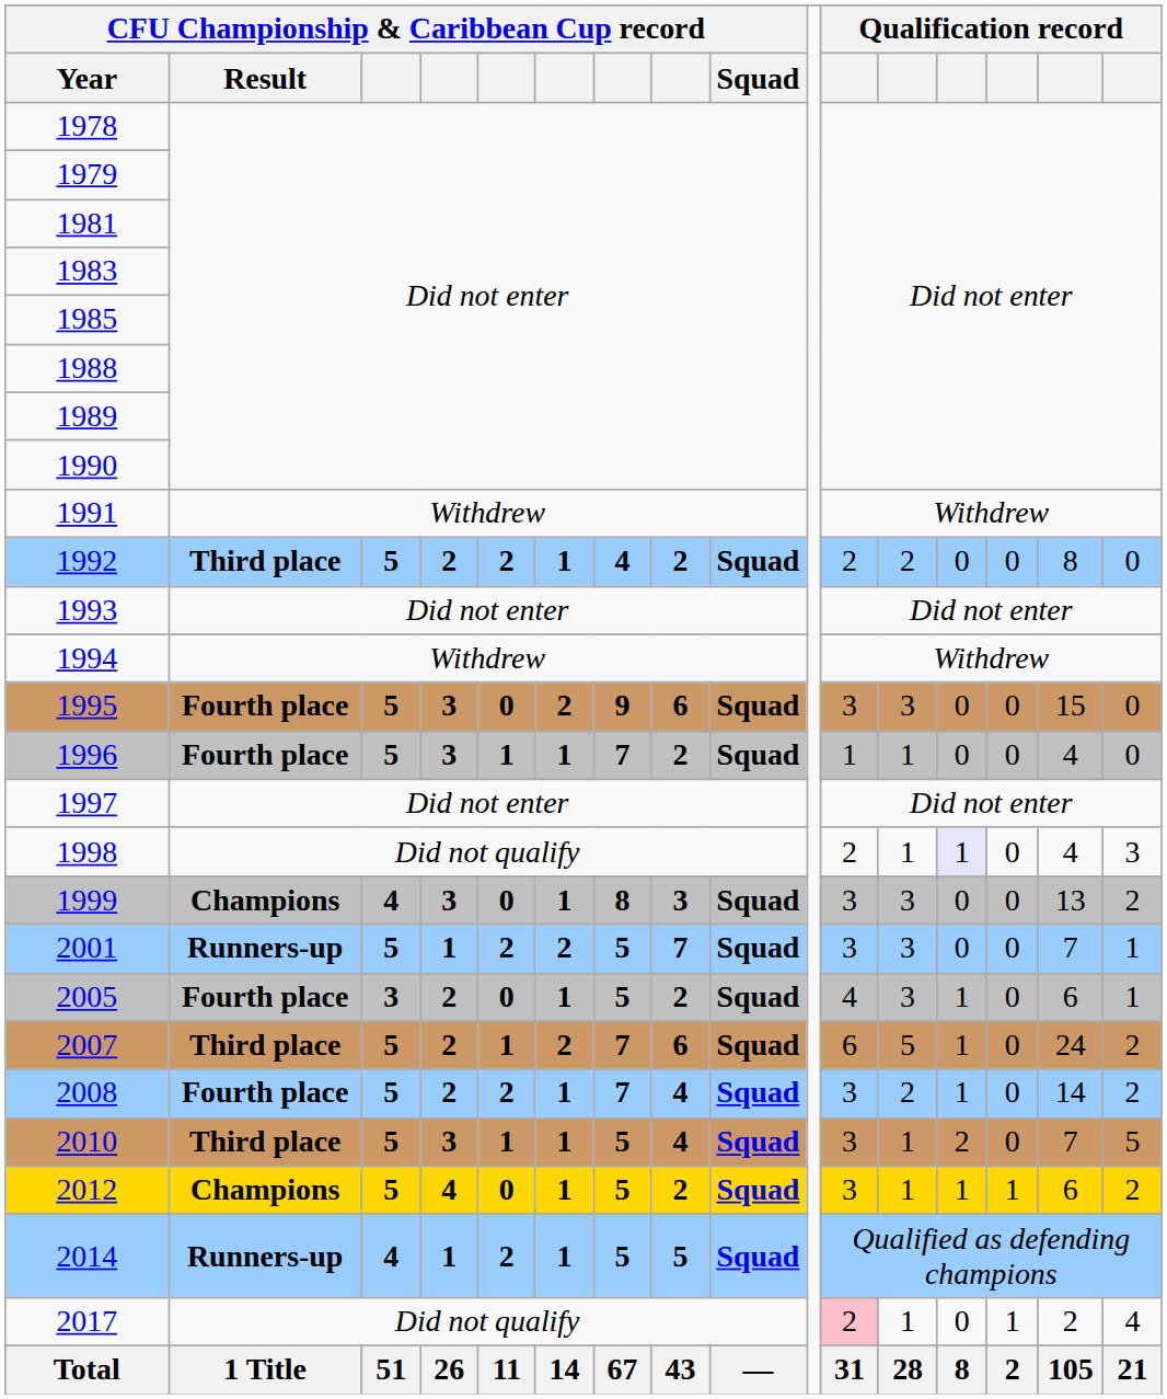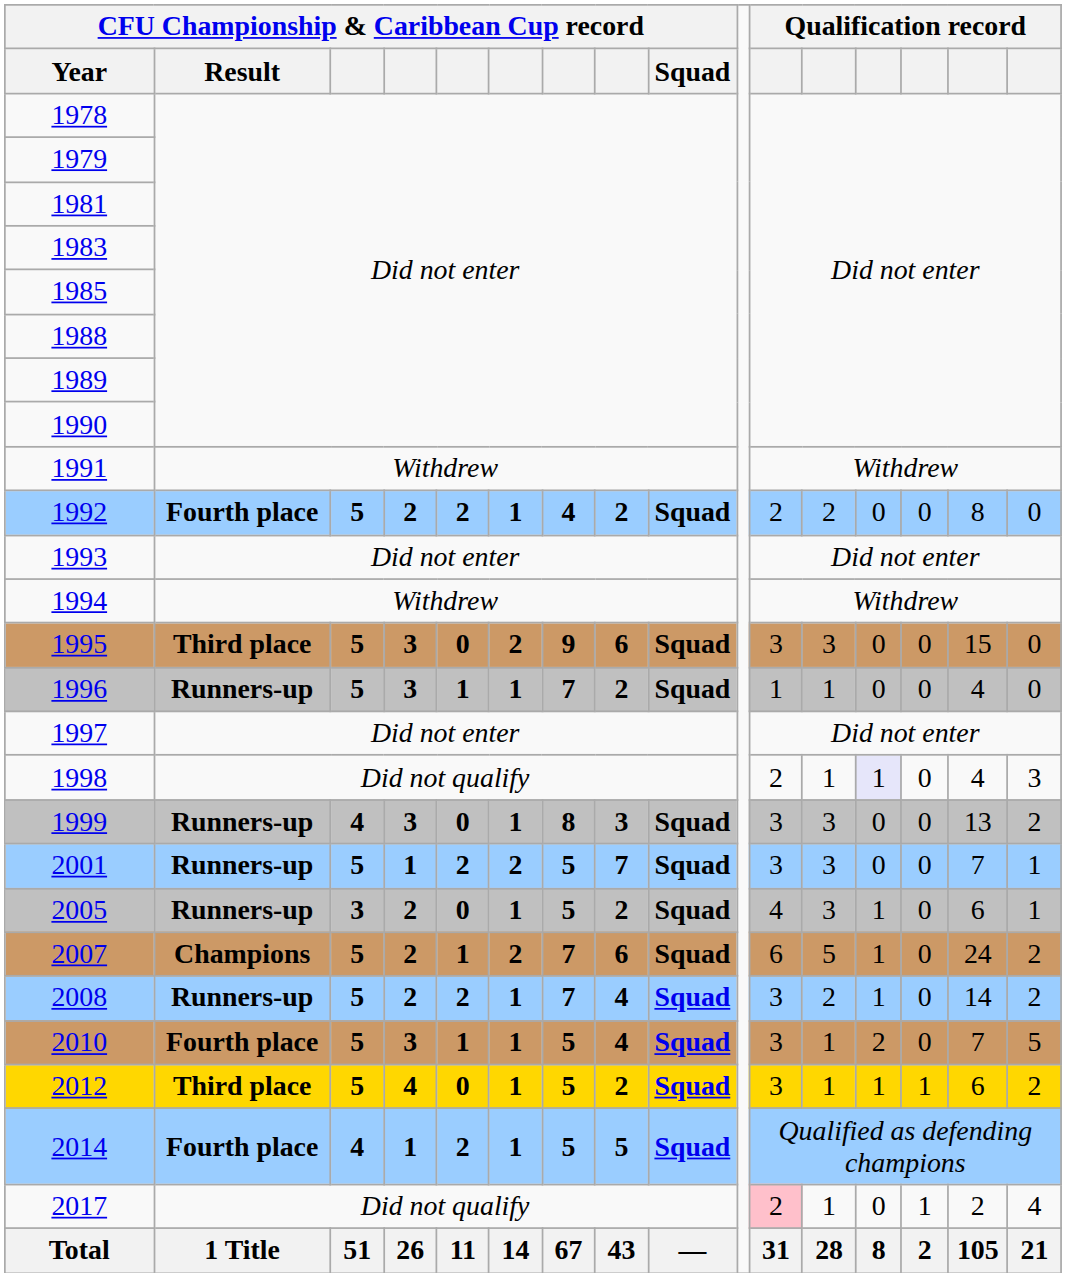 <table class="wikitable" style="text-align: center;">
 <tr>
 <th colspan=9><a href='#'>CFU Championship</a> & <a href='#'>Caribbean Cup</a> record</th>
 <td rowspan=28></td>
 <th colspan=7>Qualification record</th>
 </tr>
 <tr>
 <th style="width:120px;">Year</th>
 <th style="width:110px;">Result</th>
 <th style="width:30px;"></th>
 <th style="width:30px;"></th>
 <th style="width:30px;"></th>
 <th style="width:30px;"></th>
 <th style="width:30px;"></th>
 <th style="width:30px;"></th>
 <th>Squad</th>
 <th style="width:30px;"></th>
 <th style="width:30px;"></th>
 <th style="width:30px;"></th>
 <th style="width:30px;"></th>
 <th style="width:30px;"></th>
 <th style="width:30px;"></th>
 </tr>
 <tr>
 <td> <a href='#'>1978</a></td>
 <td colspan=8 rowspan=8><em>Did not enter</em></td>
 <td colspan=6 rowspan=8><em>Did not enter</em></td>
 </tr>
 <tr>
 <td> <a href='#'>1979</a></td>
 </tr>
 <tr>
 <td> <a href='#'>1981</a></td>
 </tr>
 <tr>
 <td> <a href='#'>1983</a></td>
 </tr>
 <tr>
 <td> <a href='#'>1985</a></td>
 </tr>
 <tr>
 <td> <a href='#'>1988</a></td>
 </tr>
 <tr>
 <td> <a href='#'>1989</a></td>
 </tr>
 <tr>
 <td> <a href='#'>1990</a></td>
 </tr>
 <tr>
 <td> <a href='#'>1991</a></td>
 <td colspan=8><em>Withdrew</em></td>
 <td colspan=6><em>Withdrew</em></td>
 </tr>
 <tr bgcolor=#9acdff>
 <td> <a href='#'>1992</a></td>
-<td><strong>Third place</strong></td>
+<td><strong>Fourth place</strong></td>
 <td><strong>5</strong></td>
 <td><strong>2</strong></td>
 <td><strong>2</strong></td>
 <td><strong>1</strong></td>
 <td><strong>4</strong></td>
 <td><strong>2</strong></td>
 <td><strong>Squad</strong></td>
 <td>2</td>
 <td>2</td>
 <td>0</td>
 <td>0</td>
 <td>8</td>
 <td>0</td>
 </tr>
 <tr>
 <td> <a href='#'>1993</a></td>
 <td colspan=8><em>Did not enter</em></td>
 <td colspan=6><em>Did not enter</em></td>
 </tr>
 <tr>
 <td> <a href='#'>1994</a></td>
 <td colspan=8><em>Withdrew</em></td>
 <td colspan=6><em>Withdrew</em></td>
 </tr>
 <tr bgcolor="#cc9966">
 <td>  <a href='#'>1995</a></td>
-<td><strong>Fourth place</strong></td>
+<td><strong>Third place</strong></td>
 <td><strong>5</strong></td>
 <td><strong>3</strong></td>
 <td><strong>0</strong></td>
 <td><strong>2</strong></td>
 <td><strong>9</strong></td>
 <td><strong>6</strong></td>
 <td><strong>Squad</strong></td>
 <td>3</td>
 <td>3</td>
 <td>0</td>
 <td>0</td>
 <td>15</td>
 <td>0</td>
 </tr>
 <tr bgcolor=silver>
 <td> <a href='#'>1996</a></td>
-<td><strong>Fourth place</strong></td>
+<td><strong>Runners-up</strong></td>
 <td><strong>5</strong></td>
 <td><strong>3</strong></td>
 <td><strong>1</strong></td>
 <td><strong>1</strong></td>
 <td><strong>7</strong></td>
 <td><strong>2</strong></td>
 <td><strong>Squad</strong></td>
 <td>1</td>
 <td>1</td>
 <td>0</td>
 <td>0</td>
 <td>4</td>
 <td>0</td>
 </tr>
 <tr>
 <td>  <a href='#'>1997</a></td>
 <td colspan=8><em>Did not enter</em></td>
 <td colspan=6><em>Did not enter</em></td>
 </tr>
 <tr>
 <td>  <a href='#'>1998</a></td>
 <td colspan=8><em>Did not qualify</em></td>
 <td>2</td>
 <td>1</td>
 <td style="background: lavender;">1</td>
 <td>0</td>
 <td>4</td>
 <td>3</td>
 </tr>
 <tr bgcolor=silver>
 <td> <a href='#'>1999</a></td>
-<td><strong>Champions</strong></td>
+<td><strong>Runners-up</strong></td>
 <td><strong>4</strong></td>
 <td><strong>3</strong></td>
 <td><strong>0</strong></td>
 <td><strong>1</strong></td>
 <td><strong>8</strong></td>
 <td><strong>3</strong></td>
 <td><strong>Squad</strong></td>
 <td>3</td>
 <td>3</td>
 <td>0</td>
 <td>0</td>
 <td>13</td>
 <td>2</td>
 </tr>
 <tr bgcolor=#9acdff>
 <td> <a href='#'>2001</a></td>
 <td><strong>Runners-up</strong></td>
 <td><strong>5</strong></td>
 <td><strong>1</strong></td>
 <td><strong>2</strong></td>
 <td><strong>2</strong></td>
 <td><strong>5</strong></td>
 <td><strong>7</strong></td>
 <td><strong>Squad</strong></td>
 <td>3</td>
 <td>3</td>
 <td>0</td>
 <td>0</td>
 <td>7</td>
 <td>1</td>
 </tr>
 <tr bgcolor=silver>
 <td> <a href='#'>2005</a></td>
-<td><strong>Fourth place</strong></td>
+<td><strong>Runners-up</strong></td>
 <td><strong>3</strong></td>
 <td><strong>2</strong></td>
 <td><strong>0</strong></td>
 <td><strong>1</strong></td>
 <td><strong>5</strong></td>
 <td><strong>2</strong></td>
 <td><strong>Squad</strong></td>
 <td>4</td>
 <td>3</td>
 <td>1</td>
 <td>0</td>
 <td>6</td>
 <td>1</td>
 </tr>
 <tr bgcolor="#cc9966">
 <td> <a href='#'>2007</a></td>
-<td><strong>Third place</strong></td>
+<td><strong>Champions</strong></td>
 <td><strong>5</strong></td>
 <td><strong>2</strong></td>
 <td><strong>1</strong></td>
 <td><strong>2</strong></td>
 <td><strong>7</strong></td>
 <td><strong>6</strong></td>
 <td><strong>Squad</strong></td>
 <td>6</td>
 <td>5</td>
 <td>1</td>
 <td>0</td>
 <td>24</td>
 <td>2</td>
 </tr>
 <tr bgcolor=#9acdff>
 <td> <a href='#'>2008</a></td>
-<td><strong>Fourth place</strong></td>
+<td><strong>Runners-up</strong></td>
 <td><strong>5</strong></td>
 <td><strong>2</strong></td>
 <td><strong>2</strong></td>
 <td><strong>1</strong></td>
 <td><strong>7</strong></td>
 <td><strong>4</strong></td>
 <td><strong><a href='#'>Squad</a></strong></td>
 <td>3</td>
 <td>2</td>
 <td>1</td>
 <td>0</td>
 <td>14</td>
 <td>2</td>
 </tr>
 <tr bgcolor="#cc9966">
 <td> <a href='#'>2010</a></td>
-<td><strong>Third place</strong></td>
+<td><strong>Fourth place</strong></td>
 <td><strong>5</strong></td>
 <td><strong>3</strong></td>
 <td><strong>1</strong></td>
 <td><strong>1</strong></td>
 <td><strong>5</strong></td>
 <td><strong>4</strong></td>
 <td><strong><a href='#'>Squad</a></strong></td>
 <td>3</td>
 <td>1</td>
 <td>2</td>
 <td>0</td>
 <td>7</td>
 <td>5</td>
 </tr>
 <tr bgcolor=gold>
 <td> <a href='#'>2012</a></td>
-<td><strong>Champions</strong></td>
+<td><strong>Third place</strong></td>
 <td><strong>5</strong></td>
 <td><strong>4</strong></td>
 <td><strong>0</strong></td>
 <td><strong>1</strong></td>
 <td><strong>5</strong></td>
 <td><strong>2</strong></td>
 <td><strong><a href='#'>Squad</a></strong></td>
 <td>3</td>
 <td>1</td>
 <td>1</td>
 <td>1</td>
 <td>6</td>
 <td>2</td>
 </tr>
 <tr bgcolor=#9acdff>
 <td> <a href='#'>2014</a></td>
-<td><strong>Runners-up</strong></td>
+<td><strong>Fourth place</strong></td>
 <td><strong>4</strong></td>
 <td><strong>1</strong></td>
 <td><strong>2</strong></td>
 <td><strong>1</strong></td>
 <td><strong>5</strong></td>
 <td><strong>5</strong></td>
 <td><strong><a href='#'>Squad</a></strong></td>
 <td colspan=6><em>Qualified as defending champions</em></td>
 </tr>
 <tr>
 <td> <a href='#'>2017</a></td>
 <td colspan=8><em>Did not qualify</em></td>
 <td style="background: pink;">2</td>
 <td>1</td>
 <td>0</td>
 <td>1</td>
 <td>2</td>
 <td>4</td>
 </tr>
 <tr>
 <th>Total</th>
 <th>1 Title</th>
 <th>51</th>
 <th>26</th>
 <th>11</th>
 <th>14</th>
 <th>67</th>
 <th>43</th>
 <th>—</th>
 <th>31</th>
 <th>28</th>
 <th>8</th>
 <th>2</th>
 <th>105</th>
 <th>21</th>
 </tr>
 </table>
